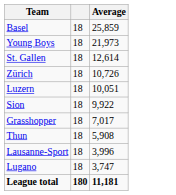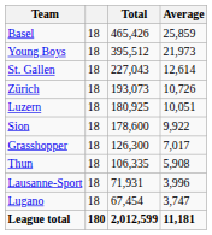 <table class="wikitable sortable" style="text-align: left; font-size:100%">
 <tr>
 <th>Team</th>
 <th></th>
+<th>Total</th>
 <th>Average</th>
 </tr>
 <tr>
 <td><a href='#'>Basel</a></td>
 <td>18</td>
+<td>465,426</td>
 <td>25,859</td>
 </tr>
 <tr>
 <td><a href='#'>Young Boys</a></td>
 <td>18</td>
+<td>395,512</td>
 <td>21,973</td>
 </tr>
 <tr>
 <td><a href='#'>St. Gallen</a></td>
 <td>18</td>
+<td>227,043</td>
 <td>12,614</td>
 </tr>
 <tr>
 <td><a href='#'>Zürich</a></td>
 <td>18</td>
+<td>193,073</td>
 <td>10,726</td>
 </tr>
 <tr>
 <td><a href='#'>Luzern</a></td>
 <td>18</td>
+<td>180,925</td>
 <td>10,051</td>
 </tr>
 <tr>
 <td><a href='#'>Sion</a></td>
 <td>18</td>
+<td>178,600</td>
 <td>9,922</td>
 </tr>
 <tr>
 <td><a href='#'>Grasshopper</a></td>
 <td>18</td>
+<td>126,300</td>
 <td>7,017</td>
 </tr>
 <tr>
 <td><a href='#'>Thun</a></td>
 <td>18</td>
+<td>106,335</td>
 <td>5,908</td>
 </tr>
 <tr>
 <td><a href='#'>Lausanne-Sport</a></td>
 <td>18</td>
+<td>71,931</td>
 <td>3,996</td>
 </tr>
 <tr>
 <td><a href='#'>Lugano</a></td>
 <td>18</td>
+<td>67,454</td>
 <td>3,747</td>
 </tr>
 <tr>
 <td><strong>League total</strong></td>
 <td><strong>180</strong></td>
+<td><strong>2,012,599</strong></td>
 <td><strong>11,181</strong></td>
 </tr>
 </table>
